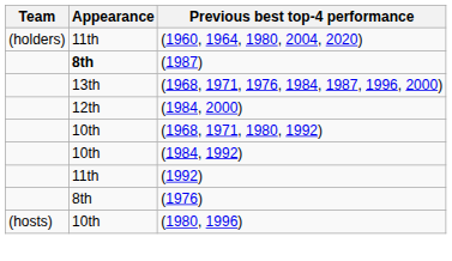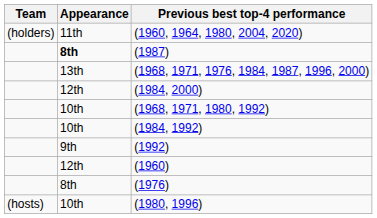 <table class="wikitable sortable" style="text-align: left;">
 <tr>
 <th>Team</th>
 <th data-sort-type="number">Appearance</th>
 <th>Previous best top-4 performance</th>
 </tr>
 <tr>
 <td> (holders)</td>
 <td>11th</td>
 <td> (<a href='#'>1960</a>, <a href='#'>1964</a>, <a href='#'>1980</a>, <a href='#'>2004</a>, <a href='#'>2020</a>)</td>
 </tr>
 <tr>
 <td></td>
 <td><strong>8th</strong></td>
 <td> (<a href='#'>1987</a>)</td>
 </tr>
 <tr>
 <td></td>
 <td>13th</td>
 <td> (<a href='#'>1968</a>, <a href='#'>1971</a>, <a href='#'>1976</a>, <a href='#'>1984</a>, <a href='#'>1987</a>, <a href='#'>1996</a>, <a href='#'>2000</a>)</td>
 </tr>
 <tr>
 <td></td>
 <td>12th</td>
 <td> (<a href='#'>1984</a>, <a href='#'>2000</a>)</td>
 </tr>
 <tr>
 <td></td>
 <td>10th</td>
 <td> (<a href='#'>1968</a>, <a href='#'>1971</a>, <a href='#'>1980</a>, <a href='#'>1992</a>)</td>
 </tr>
 <tr>
 <td></td>
 <td>10th</td>
 <td> (<a href='#'>1984</a>, <a href='#'>1992</a>)</td>
 </tr>
 <tr>
 <td></td>
-<td>11th</td>
+<td>9th</td>
 <td> (<a href='#'>1992</a>)</td>
+</tr>
+<tr>
+<td></td>
+<td>12th</td>
+<td> (<a href='#'>1960</a>)</td>
 </tr>
 <tr>
 <td></td>
 <td>8th</td>
 <td> (<a href='#'>1976</a>)</td>
 </tr>
 <tr>
 <td> (hosts)</td>
 <td>10th</td>
 <td> (<a href='#'>1980</a>, <a href='#'>1996</a>)</td>
 </tr>
 </table>
